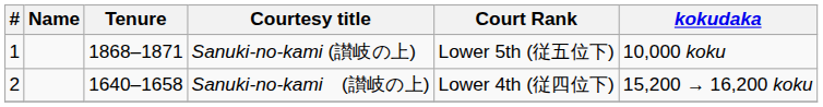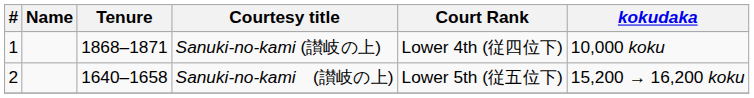 <table class=wikitable>
 <tr>
 <th>#</th>
 <th>Name</th>
 <th>Tenure</th>
 <th>Courtesy title</th>
 <th>Court Rank</th>
 <th><em><a href='#'>kokudaka</a></em></th>
 </tr>
 <tr>
 <td>1</td>
 <td></td>
 <td>1868–1871</td>
 <td><em>Sanuki-no-kami</em> (讃岐の上)</td>
-<td>Lower 5th (従五位下)</td>
+<td>Lower 4th (従四位下)</td>
 <td>10,000 <em>koku</em></td>
 </tr>
 <tr>
 <td>2</td>
 <td></td>
 <td>1640–1658</td>
 <td><em>Sanuki-no-kami　</em>(讃岐の上)</td>
-<td>Lower 4th (従四位下)</td>
+<td>Lower 5th (従五位下)</td>
 <td>15,200 → 16,200 <em>koku</em></td>
 </tr>
 <tr>
 </tr>
 </table>
